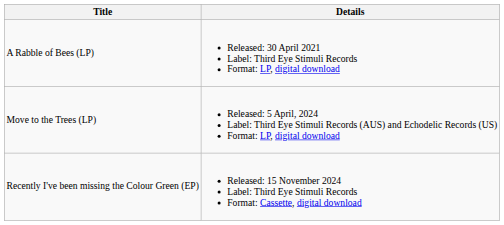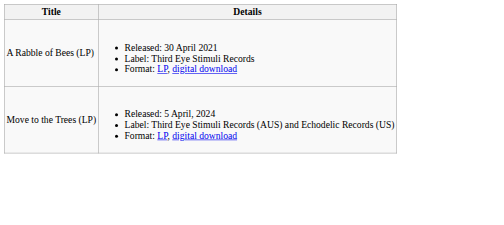 <table class="wikitable">
 <tr>
 <th>Title</th>
 <th>Details</th>
 </tr>
 <tr>
 <td>A Rabble of Bees  (LP)</td>
 <td><br><ul><li>Released: 30 April 2021</li><li>Label: Third Eye Stimuli Records</li><li>Format: <a href='#'>LP</a>,  <a href='#'>digital download</a></li></ul></td>
 </tr>
 <tr>
 <td>Move to the Trees (LP)</td>
 <td><br><ul><li>Released: 5 April, 2024</li><li>Label: Third Eye Stimuli Records (AUS) and Echodelic Records (US)</li><li>Format: <a href='#'>LP</a>,  <a href='#'>digital download</a></li></ul></td>
 </tr>
-<tr>
-<td>Recently I've been missing the Colour Green (EP)</td>
-<td><br><ul><li>Released: 15 November 2024</li><li>Label: Third Eye Stimuli Records</li><li>Format: <a href='#'>Cassette</a>,  <a href='#'>digital download</a></li></ul></td>
-</tr>
 </table>
